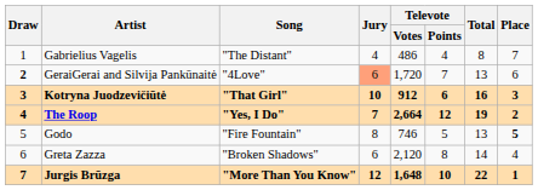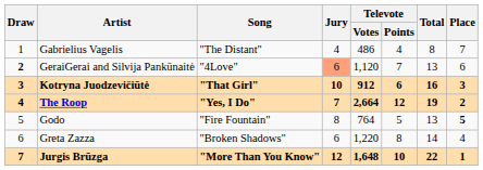 <table class="sortable wikitable" style="margin: 1em auto 1em auto; text-align:center">
 <tr>
 <th rowspan="2">Draw</th>
 <th rowspan="2">Artist</th>
 <th rowspan="2">Song</th>
 <th rowspan="2">Jury</th>
 <th colspan="2">Televote</th>
 <th rowspan="2">Total</th>
 <th rowspan="2">Place</th>
 </tr>
 <tr>
 <th>Votes</th>
 <th>Points</th>
 </tr>
 <tr>
 <td>1</td>
 <td align="left">Gabrielius Vagelis</td>
 <td align="left">"The Distant"</td>
 <td>4</td>
 <td>486</td>
 <td>4</td>
 <td>8</td>
 <td>7</td>
 </tr>
 <tr>
 <td><strong>2</strong></td>
 <td align="left">GeraiGerai and Silvija Pankūnaitė</td>
 <td align="left">"4Love"</td>
 <td style="background: lightsalmon;">6</td>
-<td>1,720</td>
+<td>1,120</td>
 <td>7</td>
 <td>13</td>
 <td>6</td>
 </tr>
 <tr style="font-weight:bold; background:#FFDEAD;">
 <td>3</td>
 <td align="left">Kotryna Juodzevičiūtė</td>
 <td align="left">"That Girl"</td>
 <td>10</td>
 <td>912</td>
 <td>6</td>
 <td>16</td>
 <td>3</td>
 </tr>
 <tr style="font-weight:bold; background:#FFDEAD;">
 <td>4</td>
 <td align="left"><a href='#'>The Roop</a></td>
 <td align="left">"Yes, I Do"</td>
 <td>7</td>
 <td>2,664</td>
 <td>12</td>
 <td>19</td>
 <td>2</td>
 </tr>
 <tr>
 <td>5</td>
 <td align="left">Godo</td>
 <td align="left">"Fire Fountain"</td>
 <td>8</td>
-<td>746</td>
+<td>764</td>
 <td>5</td>
 <td>13</td>
 <td><strong>5</strong></td>
 </tr>
 <tr>
 <td>6</td>
 <td align="left">Greta Zazza</td>
 <td align="left">"Broken Shadows"</td>
 <td>6</td>
-<td>2,120</td>
+<td>1,220</td>
 <td>8</td>
 <td>14</td>
 <td>4</td>
 </tr>
 <tr style="font-weight:bold; background:#FFDEAD;">
 <td>7</td>
 <td align="left">Jurgis Brūzga</td>
 <td align="left">"More Than You Know"</td>
 <td>12</td>
 <td>1,648</td>
 <td>10</td>
 <td>22</td>
 <td>1</td>
 </tr>
 </table>
